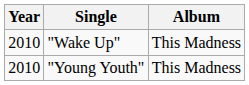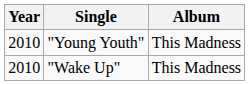 <table class="wikitable" style="text-align:center;">
 <tr>
 <th>Year</th>
 <th>Single</th>
 <th>Album</th>
 </tr>
 <tr>
 <td>2010</td>
-<td align="left">"Wake Up"</td>
+<td align="left">"Young Youth"</td>
 <td>This Madness</td>
 </tr>
 <tr>
 <td>2010</td>
-<td align="left">"Young Youth"</td>
+<td align="left">"Wake Up"</td>
 <td>This Madness</td>
 </tr>
 <tr>
 </tr>
 </table>
